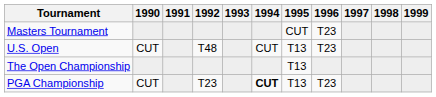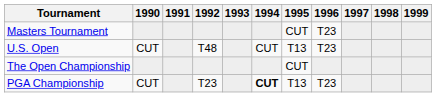 <table class="wikitable" style="font-size:95%;text-align:center;">
 <tr>
 <th>Tournament</th>
 <th>1990</th>
 <th>1991</th>
 <th>1992</th>
 <th>1993</th>
 <th>1994</th>
 <th>1995</th>
 <th>1996</th>
 <th>1997</th>
 <th>1998</th>
 <th>1999</th>
 </tr>
 <tr>
 <td align=left><a href='#'>Masters Tournament</a></td>
 <td style="background:#eeeeee;"></td>
 <td style="background:#eeeeee;"></td>
 <td style="background:#eeeeee;"></td>
 <td style="background:#eeeeee;"></td>
 <td style="background:#eeeeee;"></td>
 <td>CUT</td>
 <td>T23</td>
 <td style="background:#eeeeee;"></td>
 <td style="background:#eeeeee;"></td>
 <td style="background:#eeeeee;"></td>
 </tr>
 <tr>
 <td align=left><a href='#'>U.S. Open</a></td>
 <td>CUT</td>
 <td style="background:#eeeeee;"></td>
 <td>T48</td>
 <td style="background:#eeeeee;"></td>
 <td>CUT</td>
 <td>T13</td>
 <td>T23</td>
 <td style="background:#eeeeee;"></td>
 <td style="background:#eeeeee;"></td>
 <td style="background:#eeeeee;"></td>
 </tr>
 <tr>
 <td align=left><a href='#'>The Open Championship</a></td>
 <td style="background:#eeeeee;"></td>
 <td style="background:#eeeeee;"></td>
 <td style="background:#eeeeee;"></td>
 <td style="background:#eeeeee;"></td>
 <td style="background:#eeeeee;"></td>
-<td>T13</td>
+<td>CUT</td>
 <td style="background:#eeeeee;"></td>
 <td style="background:#eeeeee;"></td>
 <td style="background:#eeeeee;"></td>
 <td style="background:#eeeeee;"></td>
 </tr>
 <tr>
 <td align=left><a href='#'>PGA Championship</a></td>
 <td>CUT</td>
 <td style="background:#eeeeee;"></td>
 <td>T23</td>
 <td style="background:#eeeeee;"></td>
 <td><strong>CUT</strong></td>
 <td>T13</td>
 <td>T23</td>
 <td style="background:#eeeeee;"></td>
 <td style="background:#eeeeee;"></td>
 <td style="background:#eeeeee;"></td>
 </tr>
 </table>
